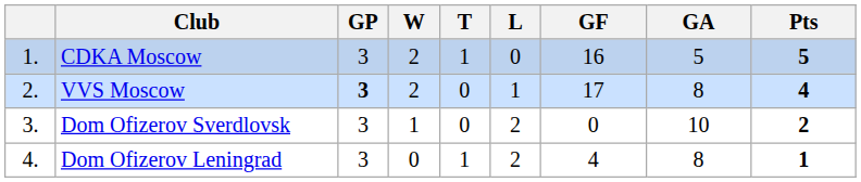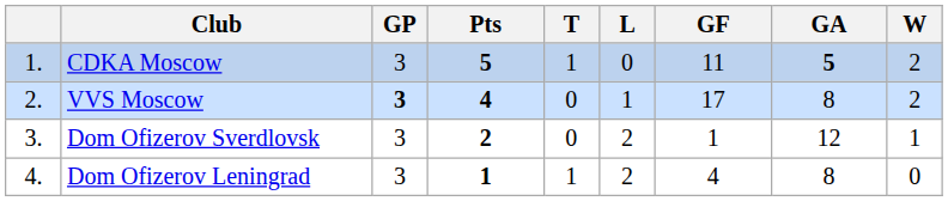 <table class="wikitable">
 <tr>
 <th width="30"></th>
 <th width="200">Club</th>
 <th width="30">GP</th>
-<th width="30">W</th>
+<th width="70">Pts</th>
 <th width="30">T</th>
 <th width="30">L</th>
 <th width="70">GF</th>
 <th width="70">GA</th>
-<th width="70">Pts</th>
+<th width="30">W</th>
 </tr>
 <tr bgcolor="#BCD2EE" align="center">
 <td>1.</td>
 <td align="left"><a href='#'>CDKA Moscow</a></td>
 <td>3</td>
-<td>2</td>
+<td><strong>5</strong></td>
 <td>1</td>
 <td>0</td>
-<td>16</td>
-<td>5</td>
+<td>11</td>
 <td><strong>5</strong></td>
+<td>2</td>
 </tr>
 <tr bgcolor="#CAE1FF" align="center">
 <td>2.</td>
 <td align="left"><a href='#'>VVS Moscow</a></td>
 <td><strong>3</strong></td>
-<td>2</td>
+<td><strong>4</strong></td>
 <td>0</td>
 <td>1</td>
 <td>17</td>
 <td>8</td>
-<td><strong>4</strong></td>
+<td>2</td>
 </tr>
 <tr bgcolor="#FFFFFF" align="center">
 <td>3.</td>
 <td align="left"><a href='#'>Dom Ofizerov Sverdlovsk</a></td>
 <td>3</td>
-<td>1</td>
+<td><strong>2</strong></td>
 <td>0</td>
 <td>2</td>
-<td>0</td>
-<td>10</td>
-<td><strong>2</strong></td>
+<td>1</td>
+<td>12</td>
+<td>1</td>
 </tr>
 <tr bgcolor="#FFFFFF" align="center">
 <td>4.</td>
 <td align="left"><a href='#'>Dom Ofizerov Leningrad</a></td>
 <td>3</td>
-<td>0</td>
+<td><strong>1</strong></td>
 <td>1</td>
 <td>2</td>
 <td>4</td>
 <td>8</td>
-<td><strong>1</strong></td>
+<td>0</td>
 </tr>
 </table>
